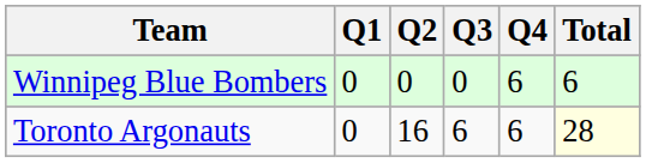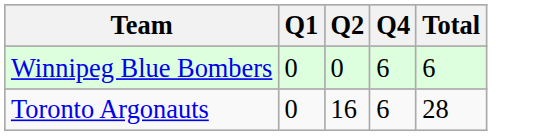 <table class="wikitable">
 <tr>
 <th>Team</th>
 <th>Q1</th>
 <th>Q2</th>
-<th>Q3</th>
 <th>Q4</th>
 <th>Total</th>
 </tr>
 <tr style="background-color:#ddffdd">
 <td><a href='#'>Winnipeg Blue Bombers</a></td>
-<td>0</td>
 <td>0</td>
 <td>0</td>
 <td>6</td>
 <td>6</td>
 </tr>
 <tr>
 <td><a href='#'>Toronto Argonauts</a></td>
 <td>0</td>
 <td>16</td>
 <td>6</td>
-<td>6</td>
-<td style="background: lightyellow;">28</td>
+<td>28</td>
 </tr>
 </table>
